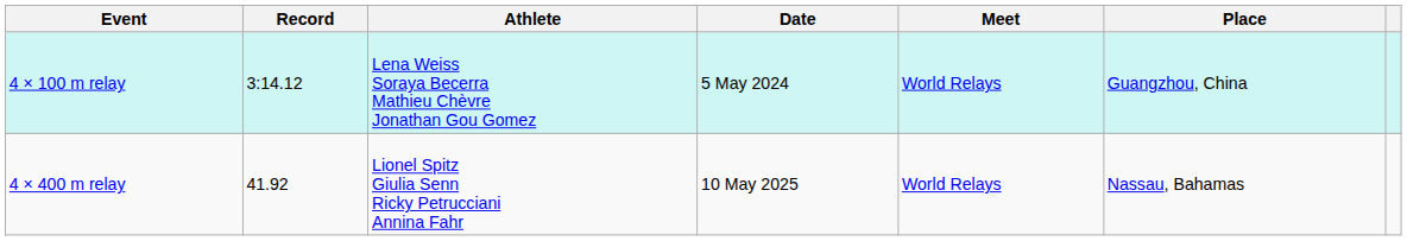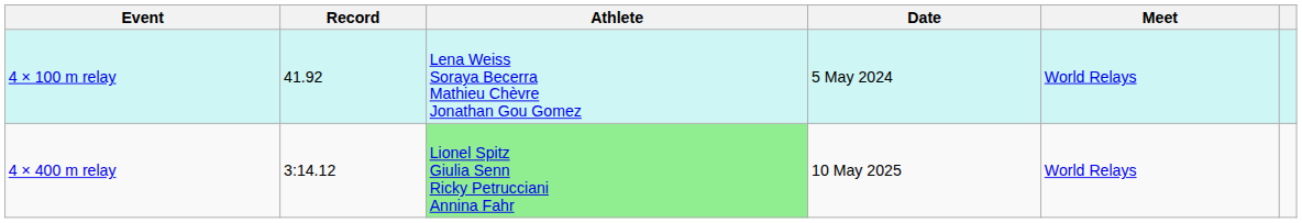 <table class="wikitable" style="font-size:95%; width: 100%;">
 <tr>
 <th>Event</th>
 <th>Record</th>
 <th>Athlete</th>
 <th>Date</th>
 <th>Meet</th>
-<th>Place</th>
 <th></th>
 </tr>
 <tr style="background:#CEF6F5;">
 <td><a href='#'>4 × 100 m relay</a></td>
-<td>3:14.12</td>
+<td>41.92</td>
 <td><br><a href='#'>Lena Weiss</a><br><a href='#'>Soraya Becerra</a><br><a href='#'>Mathieu Chèvre</a><br><a href='#'>Jonathan Gou Gomez</a></td>
 <td>5 May 2024</td>
 <td><a href='#'>World Relays</a></td>
-<td><a href='#'>Guangzhou</a>, China</td>
 <td></td>
 </tr>
 <tr>
 <td><a href='#'>4 × 400 m relay</a></td>
-<td>41.92</td>
-<td><br><a href='#'>Lionel Spitz</a><br><a href='#'>Giulia Senn</a><br><a href='#'>Ricky Petrucciani</a><br><a href='#'>Annina Fahr</a></td>
+<td>3:14.12</td>
+<td style="background: lightgreen;"><br><a href='#'>Lionel Spitz</a><br><a href='#'>Giulia Senn</a><br><a href='#'>Ricky Petrucciani</a><br><a href='#'>Annina Fahr</a></td>
 <td>10 May 2025</td>
 <td><a href='#'>World Relays</a></td>
-<td><a href='#'>Nassau</a>, Bahamas</td>
 <td></td>
 </tr>
 </table>
